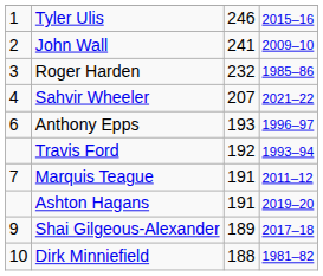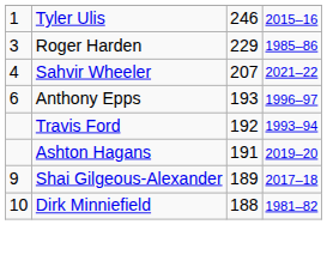 <table class="wikitable">
 <tr>
 </tr>
 <tr>
 <td>1</td>
 <td><a href='#'>Tyler Ulis</a></td>
 <td>246</td>
 <td style="font-size:80%;"><a href='#'>2015–16</a></td>
 </tr>
 <tr>
-<td>2</td>
-<td><a href='#'>John Wall</a></td>
-<td>241</td>
-<td style="font-size:80%;"><a href='#'>2009–10</a></td>
-</tr>
-<tr>
 <td>3</td>
 <td>Roger Harden</td>
-<td>232</td>
+<td>229</td>
 <td style="font-size:80%;"><a href='#'>1985–86</a></td>
 </tr>
 <tr>
 <td>4</td>
 <td><a href='#'>Sahvir Wheeler</a></td>
 <td>207</td>
 <td style="font-size:80%;"><a href='#'>2021–22</a></td>
 </tr>
 <tr>
 <td>6</td>
 <td>Anthony Epps</td>
 <td>193</td>
 <td style="font-size:80%;"><a href='#'>1996–97</a></td>
 </tr>
 <tr>
 <td></td>
 <td><a href='#'>Travis Ford</a></td>
 <td>192</td>
 <td style="font-size:80%;"><a href='#'>1993–94</a></td>
 </tr>
 <tr>
-<td>7</td>
-<td><a href='#'>Marquis Teague</a></td>
-<td>191</td>
-<td style="font-size:80%;"><a href='#'>2011–12</a></td>
-</tr>
-<tr>
 <td></td>
 <td><a href='#'>Ashton Hagans</a></td>
 <td>191</td>
 <td style="font-size:80%;"><a href='#'>2019–20</a></td>
 </tr>
 <tr>
 <td>9</td>
 <td><a href='#'>Shai Gilgeous-Alexander</a></td>
 <td>189</td>
 <td style="font-size:80%;"><a href='#'>2017–18</a></td>
 </tr>
 <tr>
 <td>10</td>
 <td><a href='#'>Dirk Minniefield</a></td>
 <td>188</td>
 <td style="font-size:80%;"><a href='#'>1981–82</a></td>
 </tr>
 </table>
